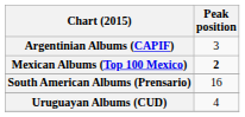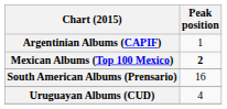 <table class="wikitable sortable plainrowheaders">
 <tr>
 <th scope="col">Chart (2015)</th>
 <th scope="col">Peak<br> position</th>
 </tr>
 <tr>
 <th scope="row">Argentinian Albums (<a href='#'>CAPIF</a>)</th>
-<td align="center">3</td>
+<td align="center">1</td>
 </tr>
 <tr>
 <th scope="row">Mexican Albums (<a href='#'>Top 100 Mexico</a>)</th>
 <td align="center"><strong>2</strong></td>
 </tr>
 <tr>
 </tr>
 <tr>
 <th scope="row">South American Albums (Prensario)</th>
 <td align="center">16</td>
 </tr>
 <tr>
 </tr>
 <tr>
 <th scope="row">Uruguayan Albums (CUD)</th>
 <td align="center">4</td>
 </tr>
 <tr>
 </tr>
 <tr>
 </tr>
 <tr>
 </tr>
 <tr>
 </tr>
 </table>
